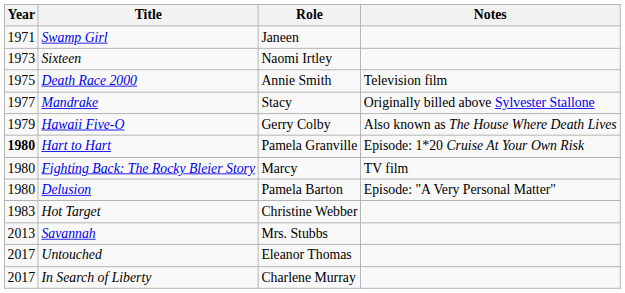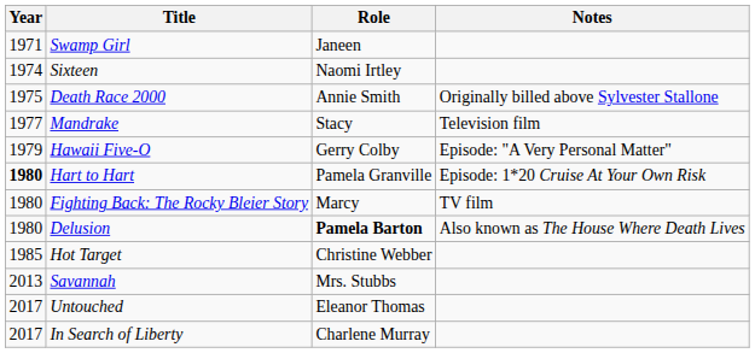 <table class=wikitable>
 <tr>
 <th>Year</th>
 <th>Title</th>
 <th>Role</th>
 <th>Notes</th>
 </tr>
 <tr>
 <td>1971</td>
 <td><em><a href='#'>Swamp Girl</a></em></td>
 <td>Janeen</td>
 <td></td>
 </tr>
 <tr>
-<td>1973</td>
+<td>1974</td>
 <td><em>Sixteen</em></td>
 <td>Naomi Irtley</td>
 <td></td>
 </tr>
 <tr>
 <td>1975</td>
 <td><em><a href='#'>Death Race 2000</a></em></td>
 <td>Annie Smith</td>
-<td>Television film</td>
+<td>Originally billed above <a href='#'>Sylvester Stallone</a></td>
 </tr>
 <tr>
 <td>1977</td>
 <td><em><a href='#'>Mandrake</a></em></td>
 <td>Stacy</td>
-<td>Originally billed above <a href='#'>Sylvester Stallone</a></td>
+<td>Television film</td>
 </tr>
 <tr>
 <td>1979</td>
 <td><em><a href='#'>Hawaii Five-O</a></em></td>
 <td>Gerry Colby</td>
-<td>Also known as <em>The House Where Death Lives</em></td>
+<td>Episode: "A Very Personal Matter"</td>
 </tr>
 <tr>
 <td><strong>1980</strong></td>
 <td><em><a href='#'>Hart to Hart</a></em></td>
 <td>Pamela Granville</td>
 <td>Episode: 1*20 <em>Cruise At Your Own Risk</em></td>
 </tr>
 <tr>
 <td>1980</td>
 <td><em><a href='#'>Fighting Back: The Rocky Bleier Story</a></em></td>
 <td>Marcy</td>
 <td>TV film</td>
 </tr>
 <tr>
 <td>1980</td>
 <td><em><a href='#'>Delusion</a></em></td>
-<td>Pamela Barton</td>
-<td>Episode: "A Very Personal Matter"</td>
+<td><strong>Pamela Barton</strong></td>
+<td>Also known as <em>The House Where Death Lives</em></td>
 </tr>
 <tr>
-<td>1983</td>
+<td>1985</td>
 <td><em>Hot Target</em></td>
 <td>Christine Webber</td>
 <td></td>
 </tr>
 <tr>
 <td>2013</td>
 <td><em><a href='#'>Savannah</a></em></td>
 <td>Mrs. Stubbs</td>
 <td></td>
 </tr>
 <tr>
 <td>2017</td>
 <td><em>Untouched</em></td>
 <td>Eleanor Thomas</td>
 <td></td>
 </tr>
 <tr>
 <td>2017</td>
 <td><em>In Search of Liberty</em></td>
 <td>Charlene Murray</td>
 <td></td>
 </tr>
 </table>
